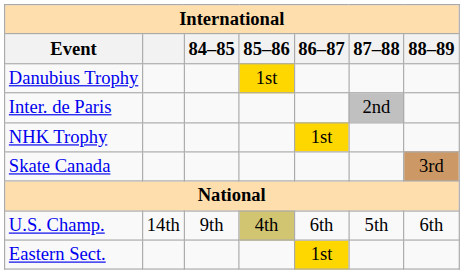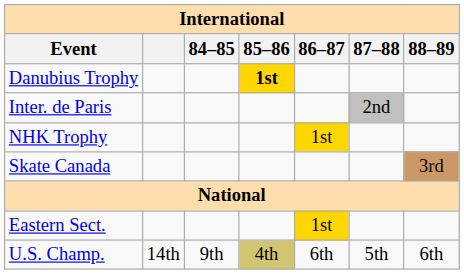 <table class="wikitable" style="text-align:center">
 <tr>
 <th style="background-color: #ffdead; " colspan=7 align=center>International</th>
 </tr>
 <tr>
 <th>Event</th>
 <th></th>
 <th>84–85</th>
 <th>85–86</th>
 <th>86–87</th>
 <th>87–88</th>
 <th>88–89</th>
 </tr>
 <tr>
 <td align=left><a href='#'>Danubius Trophy</a></td>
 <td></td>
 <td></td>
-<td bgcolor=gold>1st</td>
+<td bgcolor=gold><strong>1st</strong></td>
 <td></td>
 <td></td>
 <td></td>
 </tr>
 <tr>
 <td align=left><a href='#'>Inter. de Paris</a></td>
 <td></td>
 <td></td>
 <td></td>
 <td></td>
 <td bgcolor=silver>2nd</td>
 <td></td>
 </tr>
 <tr>
 <td align=left><a href='#'>NHK Trophy</a></td>
 <td></td>
 <td></td>
 <td></td>
 <td bgcolor=gold>1st</td>
 <td></td>
 <td></td>
 </tr>
 <tr>
 <td align=left><a href='#'>Skate Canada</a></td>
 <td></td>
 <td></td>
 <td></td>
 <td></td>
 <td></td>
 <td bgcolor=cc9966>3rd</td>
 </tr>
 <tr>
 <th style="background-color: #ffdead; " colspan=7 align=center>National</th>
 </tr>
 <tr>
+<td align=left><a href='#'>Eastern Sect.</a></td>
+<td></td>
+<td></td>
+<td></td>
+<td bgcolor=gold>1st</td>
+<td></td>
+<td></td>
+</tr>
+<tr>
 <td align=left><a href='#'>U.S. Champ.</a></td>
 <td>14th</td>
 <td>9th</td>
 <td bgcolor=d1c571>4th</td>
 <td>6th</td>
 <td>5th</td>
 <td>6th</td>
 </tr>
-<tr>
-<td align=left><a href='#'>Eastern Sect.</a></td>
-<td></td>
-<td></td>
-<td></td>
-<td bgcolor=gold>1st</td>
-<td></td>
-<td></td>
-</tr>
 </table>
